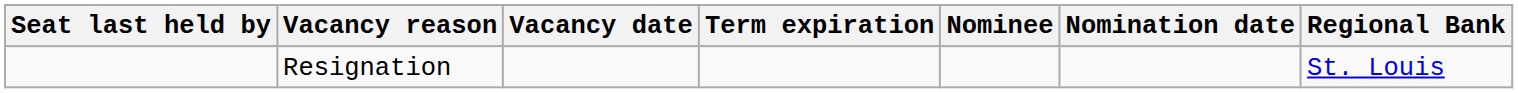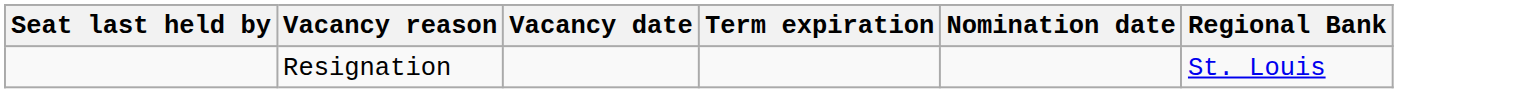 <table class="wikitable sortable">
 <tr>
 <th>Seat last held by</th>
 <th>Vacancy reason</th>
 <th>Vacancy date</th>
 <th>Term expiration</th>
-<th>Nominee</th>
 <th>Nomination date</th>
 <th>Regional Bank</th>
 </tr>
 <tr>
 <td></td>
 <td>Resignation<br></td>
 <td></td>
 <td></td>
 <td></td>
-<td></td>
 <td><a href='#'>St. Louis</a></td>
 </tr>
 </table>
